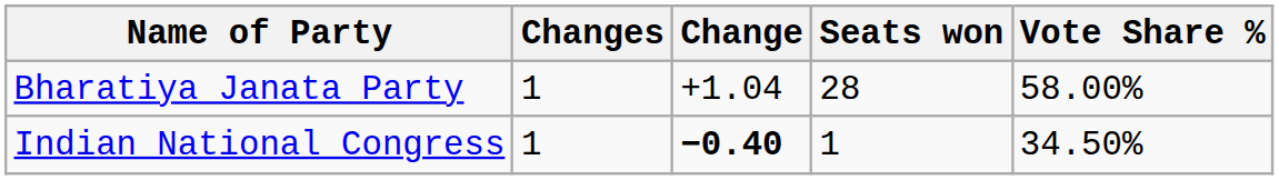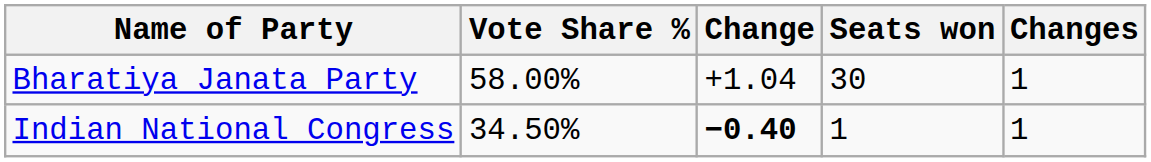 <table class="wikitable sortable">
 <tr>
 <th>Name of Party</th>
-<th>Changes</th>
+<th>Vote Share %</th>
 <th>Change</th>
 <th>Seats won</th>
-<th>Vote Share %</th>
+<th>Changes</th>
 </tr>
 <tr>
 <td><a href='#'>Bharatiya Janata Party</a></td>
+<td>58.00%</td>
+<td>+1.04</td>
+<td>30</td>
 <td>1</td>
-<td>+1.04</td>
-<td>28</td>
-<td>58.00%</td>
 </tr>
 <tr>
 <td><a href='#'>Indian National Congress</a></td>
-<td>1</td>
+<td>34.50%</td>
 <td><strong>−0.40</strong></td>
 <td>1</td>
-<td>34.50%</td>
+<td>1</td>
 </tr>
 </table>
